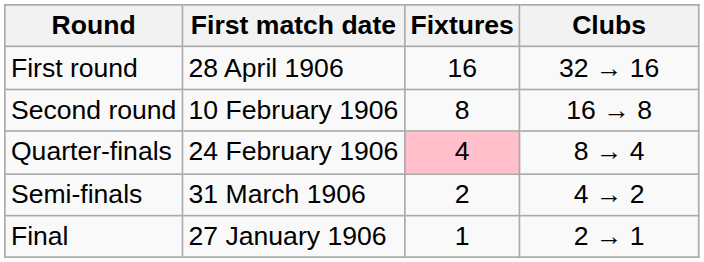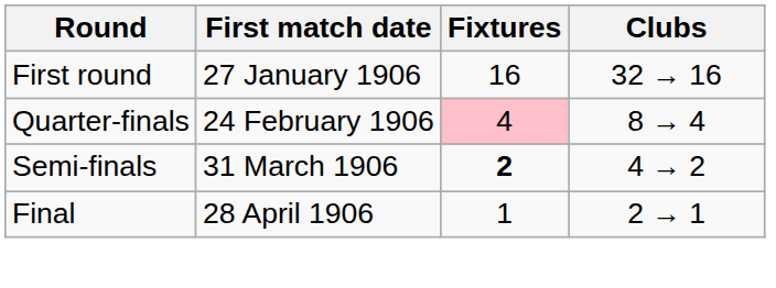 <table class="wikitable">
 <tr>
 <th>Round</th>
 <th>First match date</th>
 <th>Fixtures</th>
 <th width=100>Clubs</th>
 </tr>
 <tr align=center>
 <td align=left>First round</td>
-<td align=left>28 April 1906</td>
+<td align=left>27 January 1906</td>
 <td>16</td>
 <td>32 → 16</td>
-</tr>
-<tr align=center>
-<td align=left>Second round</td>
-<td align=left>10 February 1906</td>
-<td>8</td>
-<td>16 → 8</td>
 </tr>
 <tr align=center>
 <td align=left>Quarter-finals</td>
 <td align=left>24 February 1906</td>
 <td style="background: pink;">4</td>
 <td>8 → 4</td>
 </tr>
 <tr align=center>
 <td align=left>Semi-finals</td>
 <td align=left>31 March 1906</td>
-<td>2</td>
+<td><strong>2</strong></td>
 <td>4 → 2</td>
 </tr>
 <tr align=center>
 <td align=left>Final</td>
-<td align=left>27 January 1906</td>
+<td align=left>28 April 1906</td>
 <td>1</td>
 <td>2 → 1</td>
 </tr>
 </table>
